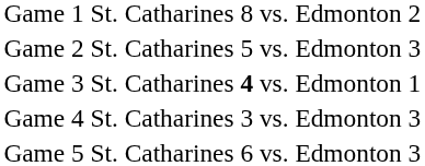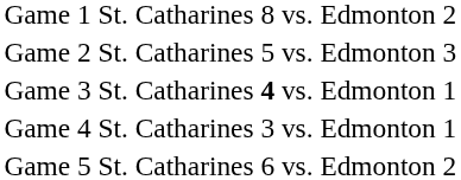 <table>
 <tr>
 <td>Game 1</td>
 <td>St. Catharines</td>
 <td>8</td>
 <td>vs.</td>
 <td>Edmonton</td>
 <td>2</td>
 </tr>
 <tr>
 <td>Game 2</td>
 <td>St. Catharines</td>
 <td>5</td>
 <td>vs.</td>
 <td>Edmonton</td>
 <td>3</td>
 </tr>
 <tr>
 <td>Game 3</td>
 <td>St. Catharines</td>
 <td><strong>4</strong></td>
 <td>vs.</td>
 <td>Edmonton</td>
 <td>1</td>
 </tr>
 <tr>
 <td>Game 4</td>
 <td>St. Catharines</td>
 <td>3</td>
 <td>vs.</td>
 <td>Edmonton</td>
-<td>3</td>
+<td>1</td>
 </tr>
 <tr>
 <td>Game 5</td>
 <td>St. Catharines</td>
 <td>6</td>
 <td>vs.</td>
 <td>Edmonton</td>
-<td>3</td>
+<td>2</td>
 </tr>
 </table>
